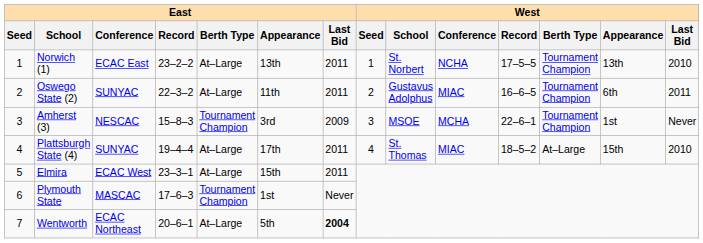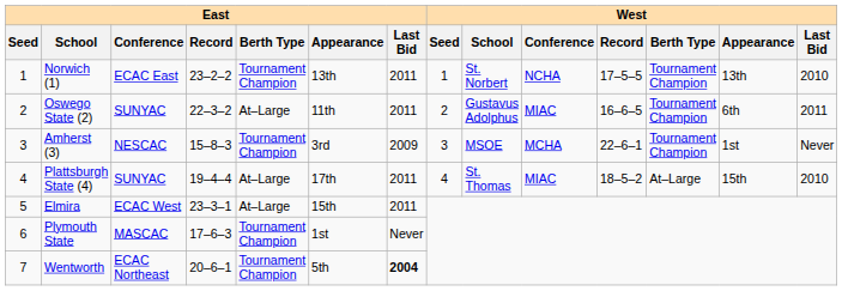 <table class="wikitable">
 <tr>
 <th colspan="7" style="background:#ffdead;">East</th>
 <th colspan="7" style="background:#ffdead;">West</th>
 </tr>
 <tr>
 <th>Seed</th>
 <th>School</th>
 <th>Conference</th>
 <th>Record</th>
 <th>Berth Type</th>
 <th>Appearance</th>
 <th>Last Bid</th>
 <th>Seed</th>
 <th>School</th>
 <th>Conference</th>
 <th>Record</th>
 <th>Berth Type</th>
 <th>Appearance</th>
 <th>Last Bid</th>
 </tr>
 <tr>
 <td align=center>1</td>
 <td><a href='#'>Norwich</a> (1)</td>
 <td><a href='#'>ECAC East</a></td>
 <td>23–2–2</td>
-<td>At–Large</td>
+<td><a href='#'>Tournament Champion</a></td>
 <td>13th</td>
 <td>2011</td>
 <td align=center>1</td>
 <td><a href='#'>St. Norbert</a></td>
 <td><a href='#'>NCHA</a></td>
 <td>17–5–5</td>
 <td><a href='#'>Tournament Champion</a></td>
 <td>13th</td>
 <td>2010</td>
 </tr>
 <tr>
 <td align=center>2</td>
 <td><a href='#'>Oswego State</a> (2)</td>
 <td><a href='#'>SUNYAC</a></td>
 <td>22–3–2</td>
 <td>At–Large</td>
 <td>11th</td>
 <td>2011</td>
 <td align=center>2</td>
 <td><a href='#'>Gustavus Adolphus</a></td>
 <td><a href='#'>MIAC</a></td>
 <td>16–6–5</td>
 <td><a href='#'>Tournament Champion</a></td>
 <td>6th</td>
 <td>2011</td>
 </tr>
 <tr>
 <td align=center>3</td>
 <td><a href='#'>Amherst</a> (3)</td>
 <td><a href='#'>NESCAC</a></td>
 <td>15–8–3</td>
 <td><a href='#'>Tournament Champion</a></td>
 <td>3rd</td>
 <td>2009</td>
 <td align=center>3</td>
 <td><a href='#'>MSOE</a></td>
 <td><a href='#'>MCHA</a></td>
 <td>22–6–1</td>
 <td><a href='#'>Tournament Champion</a></td>
 <td>1st</td>
 <td>Never</td>
 </tr>
 <tr>
 <td align=center>4</td>
 <td><a href='#'>Plattsburgh State</a> (4)</td>
 <td><a href='#'>SUNYAC</a></td>
 <td>19–4–4</td>
 <td>At–Large</td>
 <td>17th</td>
 <td>2011</td>
 <td align=center>4</td>
 <td><a href='#'>St. Thomas</a></td>
 <td><a href='#'>MIAC</a></td>
 <td>18–5–2</td>
 <td>At–Large</td>
 <td>15th</td>
 <td>2010</td>
 </tr>
 <tr>
 <td align=center>5</td>
 <td><a href='#'>Elmira</a></td>
 <td><a href='#'>ECAC West</a></td>
 <td>23–3–1</td>
 <td>At–Large</td>
 <td>15th</td>
 <td>2011</td>
 </tr>
 <tr>
 <td align=center>6</td>
 <td><a href='#'>Plymouth State</a></td>
 <td><a href='#'>MASCAC</a></td>
 <td>17–6–3</td>
 <td><a href='#'>Tournament Champion</a></td>
 <td>1st</td>
 <td>Never</td>
 </tr>
 <tr>
 <td align=center>7</td>
 <td><a href='#'>Wentworth</a></td>
 <td><a href='#'>ECAC Northeast</a></td>
 <td>20–6–1</td>
-<td>At–Large</td>
+<td><a href='#'>Tournament Champion</a></td>
 <td>5th</td>
 <td><strong>2004</strong></td>
 </tr>
 </table>
